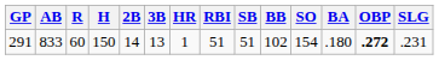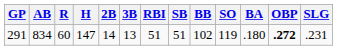 <table class="wikitable">
 <tr>
 <th><a href='#'>GP</a></th>
 <th><a href='#'>AB</a></th>
 <th><a href='#'>R</a></th>
 <th><a href='#'>H</a></th>
 <th><a href='#'>2B</a></th>
 <th><a href='#'>3B</a></th>
-<th><a href='#'>HR</a></th>
 <th><a href='#'>RBI</a></th>
 <th><a href='#'>SB</a></th>
 <th><a href='#'>BB</a></th>
 <th><a href='#'>SO</a></th>
 <th><a href='#'>BA</a></th>
 <th><a href='#'>OBP</a></th>
 <th><a href='#'>SLG</a></th>
 </tr>
 <tr align=center>
 <td>291</td>
-<td>833</td>
+<td>834</td>
 <td>60</td>
-<td>150</td>
+<td>147</td>
 <td>14</td>
 <td>13</td>
-<td>1</td>
 <td>51</td>
 <td>51</td>
 <td>102</td>
-<td>154</td>
+<td>119</td>
 <td>.180</td>
 <td><strong>.272</strong></td>
 <td>.231</td>
 </tr>
 </table>
